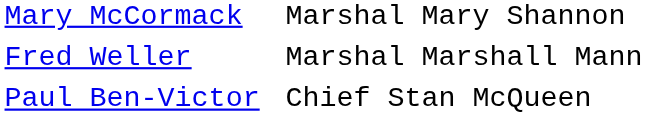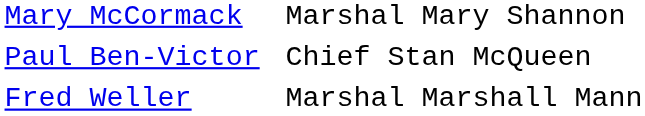 <table>
 <tr>
 <td><a href='#'>Mary McCormack</a>  </td>
 <td>Marshal Mary Shannon</td>
 </tr>
 <tr>
+<td><a href='#'>Paul Ben-Victor</a></td>
+<td>Chief Stan McQueen</td>
+</tr>
+<tr>
 <td><a href='#'>Fred Weller</a></td>
 <td>Marshal Marshall Mann</td>
 </tr>
-<tr>
-<td><a href='#'>Paul Ben-Victor</a></td>
-<td>Chief Stan McQueen</td>
-</tr>
 </table>
